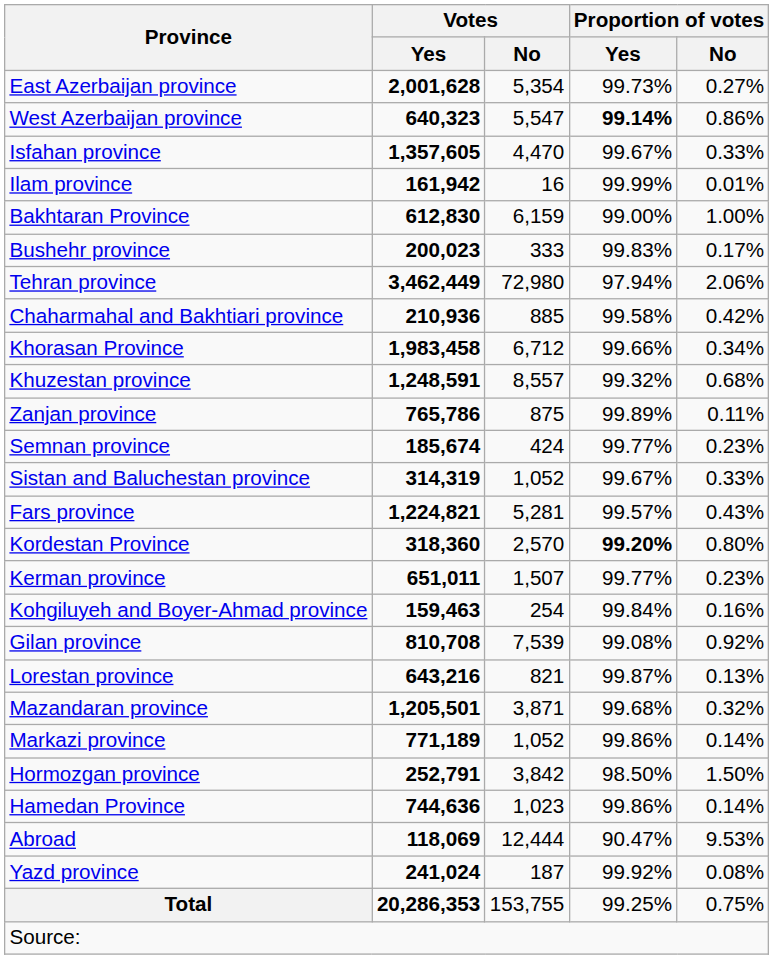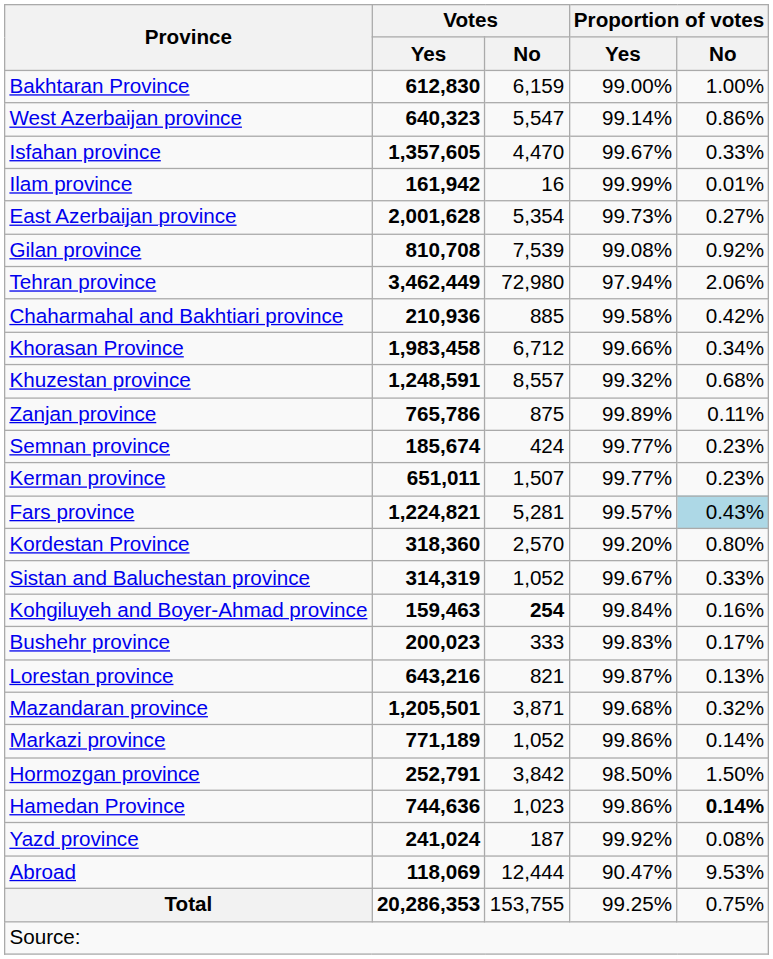 <table class="wikitable sortable">
 <tr>
 <th rowspan=2>Province</th>
 <th colspan=2>Votes</th>
 <th colspan=2>Proportion of votes</th>
 </tr>
 <tr>
 <th>Yes</th>
 <th>No</th>
 <th>Yes</th>
 <th>No</th>
 </tr>
 <tr>
-<td><a href='#'>East Azerbaijan province</a></td>
-<td style="text-align: right;"><strong>2,001,628</strong></td>
-<td style="text-align: right;">5,354</td>
-<td style="text-align: right;">99.73%</td>
-<td style="text-align: right;">0.27%</td>
+<td><a href='#'>Bakhtaran Province</a></td>
+<td style="text-align: right;"><strong>612,830</strong></td>
+<td style="text-align: right;">6,159</td>
+<td style="text-align: right;">99.00%</td>
+<td style="text-align: right;">1.00%</td>
 </tr>
 <tr>
 <td><a href='#'>West Azerbaijan province</a></td>
 <td style="text-align: right;"><strong>640,323</strong></td>
 <td style="text-align: right;">5,547</td>
-<td style="text-align: right;"><strong>99.14%</strong></td>
+<td style="text-align: right;">99.14%</td>
 <td style="text-align: right;">0.86%</td>
 </tr>
 <tr>
 <td><a href='#'>Isfahan province</a></td>
 <td style="text-align: right;"><strong>1,357,605</strong></td>
 <td style="text-align: right;">4,470</td>
 <td style="text-align: right;">99.67%</td>
 <td style="text-align: right;">0.33%</td>
 </tr>
 <tr>
 <td><a href='#'>Ilam province</a></td>
 <td style="text-align: right;"><strong>161,942</strong></td>
 <td style="text-align: right;">16</td>
 <td style="text-align: right;">99.99%</td>
 <td style="text-align: right;">0.01%</td>
 </tr>
 <tr>
-<td><a href='#'>Bakhtaran Province</a></td>
-<td style="text-align: right;"><strong>612,830</strong></td>
-<td style="text-align: right;">6,159</td>
-<td style="text-align: right;">99.00%</td>
-<td style="text-align: right;">1.00%</td>
+<td><a href='#'>East Azerbaijan province</a></td>
+<td style="text-align: right;"><strong>2,001,628</strong></td>
+<td style="text-align: right;">5,354</td>
+<td style="text-align: right;">99.73%</td>
+<td style="text-align: right;">0.27%</td>
 </tr>
 <tr>
-<td><a href='#'>Bushehr province</a></td>
-<td style="text-align: right;"><strong>200,023</strong></td>
-<td style="text-align: right;">333</td>
-<td style="text-align: right;">99.83%</td>
-<td style="text-align: right;">0.17%</td>
+<td><a href='#'>Gilan province</a></td>
+<td style="text-align: right;"><strong>810,708</strong></td>
+<td style="text-align: right;">7,539</td>
+<td style="text-align: right;">99.08%</td>
+<td style="text-align: right;">0.92%</td>
 </tr>
 <tr>
 <td><a href='#'>Tehran province</a></td>
 <td style="text-align: right;"><strong>3,462,449</strong></td>
 <td style="text-align: right;">72,980</td>
 <td style="text-align: right;">97.94%</td>
 <td style="text-align: right;">2.06%</td>
 </tr>
 <tr>
 <td><a href='#'>Chaharmahal and Bakhtiari province</a></td>
 <td style="text-align: right;"><strong>210,936</strong></td>
 <td style="text-align: right;">885</td>
 <td style="text-align: right;">99.58%</td>
 <td style="text-align: right;">0.42%</td>
 </tr>
 <tr>
 <td><a href='#'>Khorasan Province</a></td>
 <td style="text-align: right;"><strong>1,983,458</strong></td>
 <td style="text-align: right;">6,712</td>
 <td style="text-align: right;">99.66%</td>
 <td style="text-align: right;">0.34%</td>
 </tr>
 <tr>
 <td><a href='#'>Khuzestan province</a></td>
 <td style="text-align: right;"><strong>1,248,591</strong></td>
 <td style="text-align: right;">8,557</td>
 <td style="text-align: right;">99.32%</td>
 <td style="text-align: right;">0.68%</td>
 </tr>
 <tr>
 <td><a href='#'>Zanjan province</a></td>
 <td style="text-align: right;"><strong>765,786</strong></td>
 <td style="text-align: right;">875</td>
 <td style="text-align: right;">99.89%</td>
 <td style="text-align: right;">0.11%</td>
 </tr>
 <tr>
 <td><a href='#'>Semnan province</a></td>
 <td style="text-align: right;"><strong>185,674</strong></td>
 <td style="text-align: right;">424</td>
 <td style="text-align: right;">99.77%</td>
 <td style="text-align: right;">0.23%</td>
 </tr>
 <tr>
+<td><a href='#'>Kerman province</a></td>
+<td style="text-align: right;"><strong>651,011</strong></td>
+<td style="text-align: right;">1,507</td>
+<td style="text-align: right;">99.77%</td>
+<td style="text-align: right;">0.23%</td>
+</tr>
+<tr>
+<td><a href='#'>Fars province</a></td>
+<td style="text-align: right;"><strong>1,224,821</strong></td>
+<td style="text-align: right;">5,281</td>
+<td style="text-align: right;">99.57%</td>
+<td style="background: lightblue; text-align: right;">0.43%</td>
+</tr>
+<tr>
+<td><a href='#'>Kordestan Province</a></td>
+<td style="text-align: right;"><strong>318,360</strong></td>
+<td style="text-align: right;">2,570</td>
+<td style="text-align: right;">99.20%</td>
+<td style="text-align: right;">0.80%</td>
+</tr>
+<tr>
 <td><a href='#'>Sistan and Baluchestan province</a></td>
 <td style="text-align: right;"><strong>314,319</strong></td>
 <td style="text-align: right;">1,052</td>
 <td style="text-align: right;">99.67%</td>
 <td style="text-align: right;">0.33%</td>
 </tr>
 <tr>
-<td><a href='#'>Fars province</a></td>
-<td style="text-align: right;"><strong>1,224,821</strong></td>
-<td style="text-align: right;">5,281</td>
-<td style="text-align: right;">99.57%</td>
-<td style="text-align: right;">0.43%</td>
-</tr>
-<tr>
-<td><a href='#'>Kordestan Province</a></td>
-<td style="text-align: right;"><strong>318,360</strong></td>
-<td style="text-align: right;">2,570</td>
-<td style="text-align: right;"><strong>99.20%</strong></td>
-<td style="text-align: right;">0.80%</td>
-</tr>
-<tr>
-<td><a href='#'>Kerman province</a></td>
-<td style="text-align: right;"><strong>651,011</strong></td>
-<td style="text-align: right;">1,507</td>
-<td style="text-align: right;">99.77%</td>
-<td style="text-align: right;">0.23%</td>
-</tr>
-<tr>
 <td><a href='#'>Kohgiluyeh and Boyer-Ahmad province</a></td>
 <td style="text-align: right;"><strong>159,463</strong></td>
-<td style="text-align: right;">254</td>
+<td style="text-align: right;"><strong>254</strong></td>
 <td style="text-align: right;">99.84%</td>
 <td style="text-align: right;">0.16%</td>
 </tr>
 <tr>
-<td><a href='#'>Gilan province</a></td>
-<td style="text-align: right;"><strong>810,708</strong></td>
-<td style="text-align: right;">7,539</td>
-<td style="text-align: right;">99.08%</td>
-<td style="text-align: right;">0.92%</td>
+<td><a href='#'>Bushehr province</a></td>
+<td style="text-align: right;"><strong>200,023</strong></td>
+<td style="text-align: right;">333</td>
+<td style="text-align: right;">99.83%</td>
+<td style="text-align: right;">0.17%</td>
 </tr>
 <tr>
 <td><a href='#'>Lorestan province</a></td>
 <td style="text-align: right;"><strong>643,216</strong></td>
 <td style="text-align: right;">821</td>
 <td style="text-align: right;">99.87%</td>
 <td style="text-align: right;">0.13%</td>
 </tr>
 <tr>
 <td><a href='#'>Mazandaran province</a></td>
 <td style="text-align: right;"><strong>1,205,501</strong></td>
 <td style="text-align: right;">3,871</td>
 <td style="text-align: right;">99.68%</td>
 <td style="text-align: right;">0.32%</td>
 </tr>
 <tr>
 <td><a href='#'>Markazi province</a></td>
 <td style="text-align: right;"><strong>771,189</strong></td>
 <td style="text-align: right;">1,052</td>
 <td style="text-align: right;">99.86%</td>
 <td style="text-align: right;">0.14%</td>
 </tr>
 <tr>
 <td><a href='#'>Hormozgan province</a></td>
 <td style="text-align: right;"><strong>252,791</strong></td>
 <td style="text-align: right;">3,842</td>
 <td style="text-align: right;">98.50%</td>
 <td style="text-align: right;">1.50%</td>
 </tr>
 <tr>
 <td><a href='#'>Hamedan Province</a></td>
 <td style="text-align: right;"><strong>744,636</strong></td>
 <td style="text-align: right;">1,023</td>
 <td style="text-align: right;">99.86%</td>
-<td style="text-align: right;">0.14%</td>
+<td style="text-align: right;"><strong>0.14%</strong></td>
+</tr>
+<tr>
+<td><a href='#'>Yazd province</a></td>
+<td style="text-align: right;"><strong>241,024</strong></td>
+<td style="text-align: right;">187</td>
+<td style="text-align: right;">99.92%</td>
+<td style="text-align: right;">0.08%</td>
 </tr>
 <tr>
 <td><a href='#'>Abroad</a></td>
 <td style="text-align: right;"><strong>118,069</strong></td>
 <td style="text-align: right;">12,444</td>
 <td style="text-align: right;">90.47%</td>
 <td style="text-align: right;">9.53%</td>
-</tr>
-<tr>
-<td><a href='#'>Yazd province</a></td>
-<td style="text-align: right;"><strong>241,024</strong></td>
-<td style="text-align: right;">187</td>
-<td style="text-align: right;">99.92%</td>
-<td style="text-align: right;">0.08%</td>
 </tr>
 <tr>
 <th>Total</th>
 <td style="text-align: right;"><strong>20,286,353</strong></td>
 <td style="text-align: right;">153,755</td>
 <td style="text-align: right;">99.25%</td>
 <td style="text-align: right;">0.75%</td>
 </tr>
 <tr>
 <td colspan=5>Source: </td>
 </tr>
 </table>
